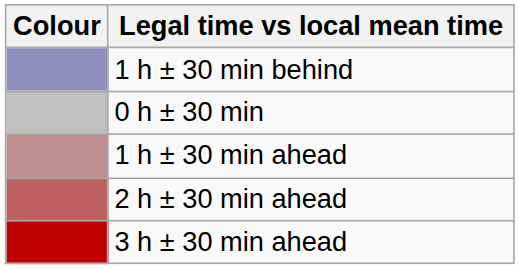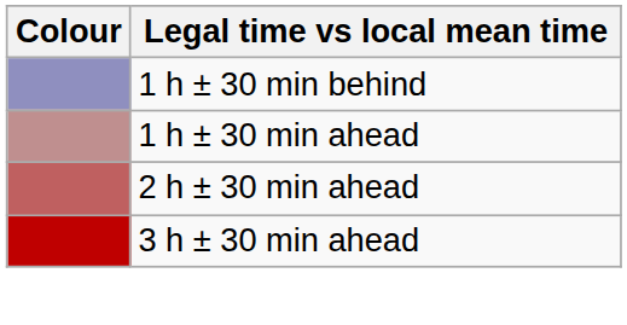 <table class="wikitable" style="float:right; width:300px; margin-right:0; margin:10px">
 <tr>
 <th>Colour</th>
 <th>Legal time vs local mean time</th>
 </tr>
 <tr>
 <td style="background: #8f8fbf;"></td>
 <td>1 h ± 30 min behind</td>
-</tr>
-<tr>
-<td style="background: #bfbfbf;"></td>
-<td>0 h ± 30 min</td>
 </tr>
 <tr>
 <td style="background: #bf8f8f;"></td>
 <td>1 h ± 30 min ahead</td>
 </tr>
 <tr>
 <td style="background: #bf6060;"></td>
 <td>2 h ± 30 min ahead</td>
 </tr>
 <tr>
 <td style="background: #bf0000;"></td>
 <td>3 h ± 30 min ahead</td>
 </tr>
 </table>
